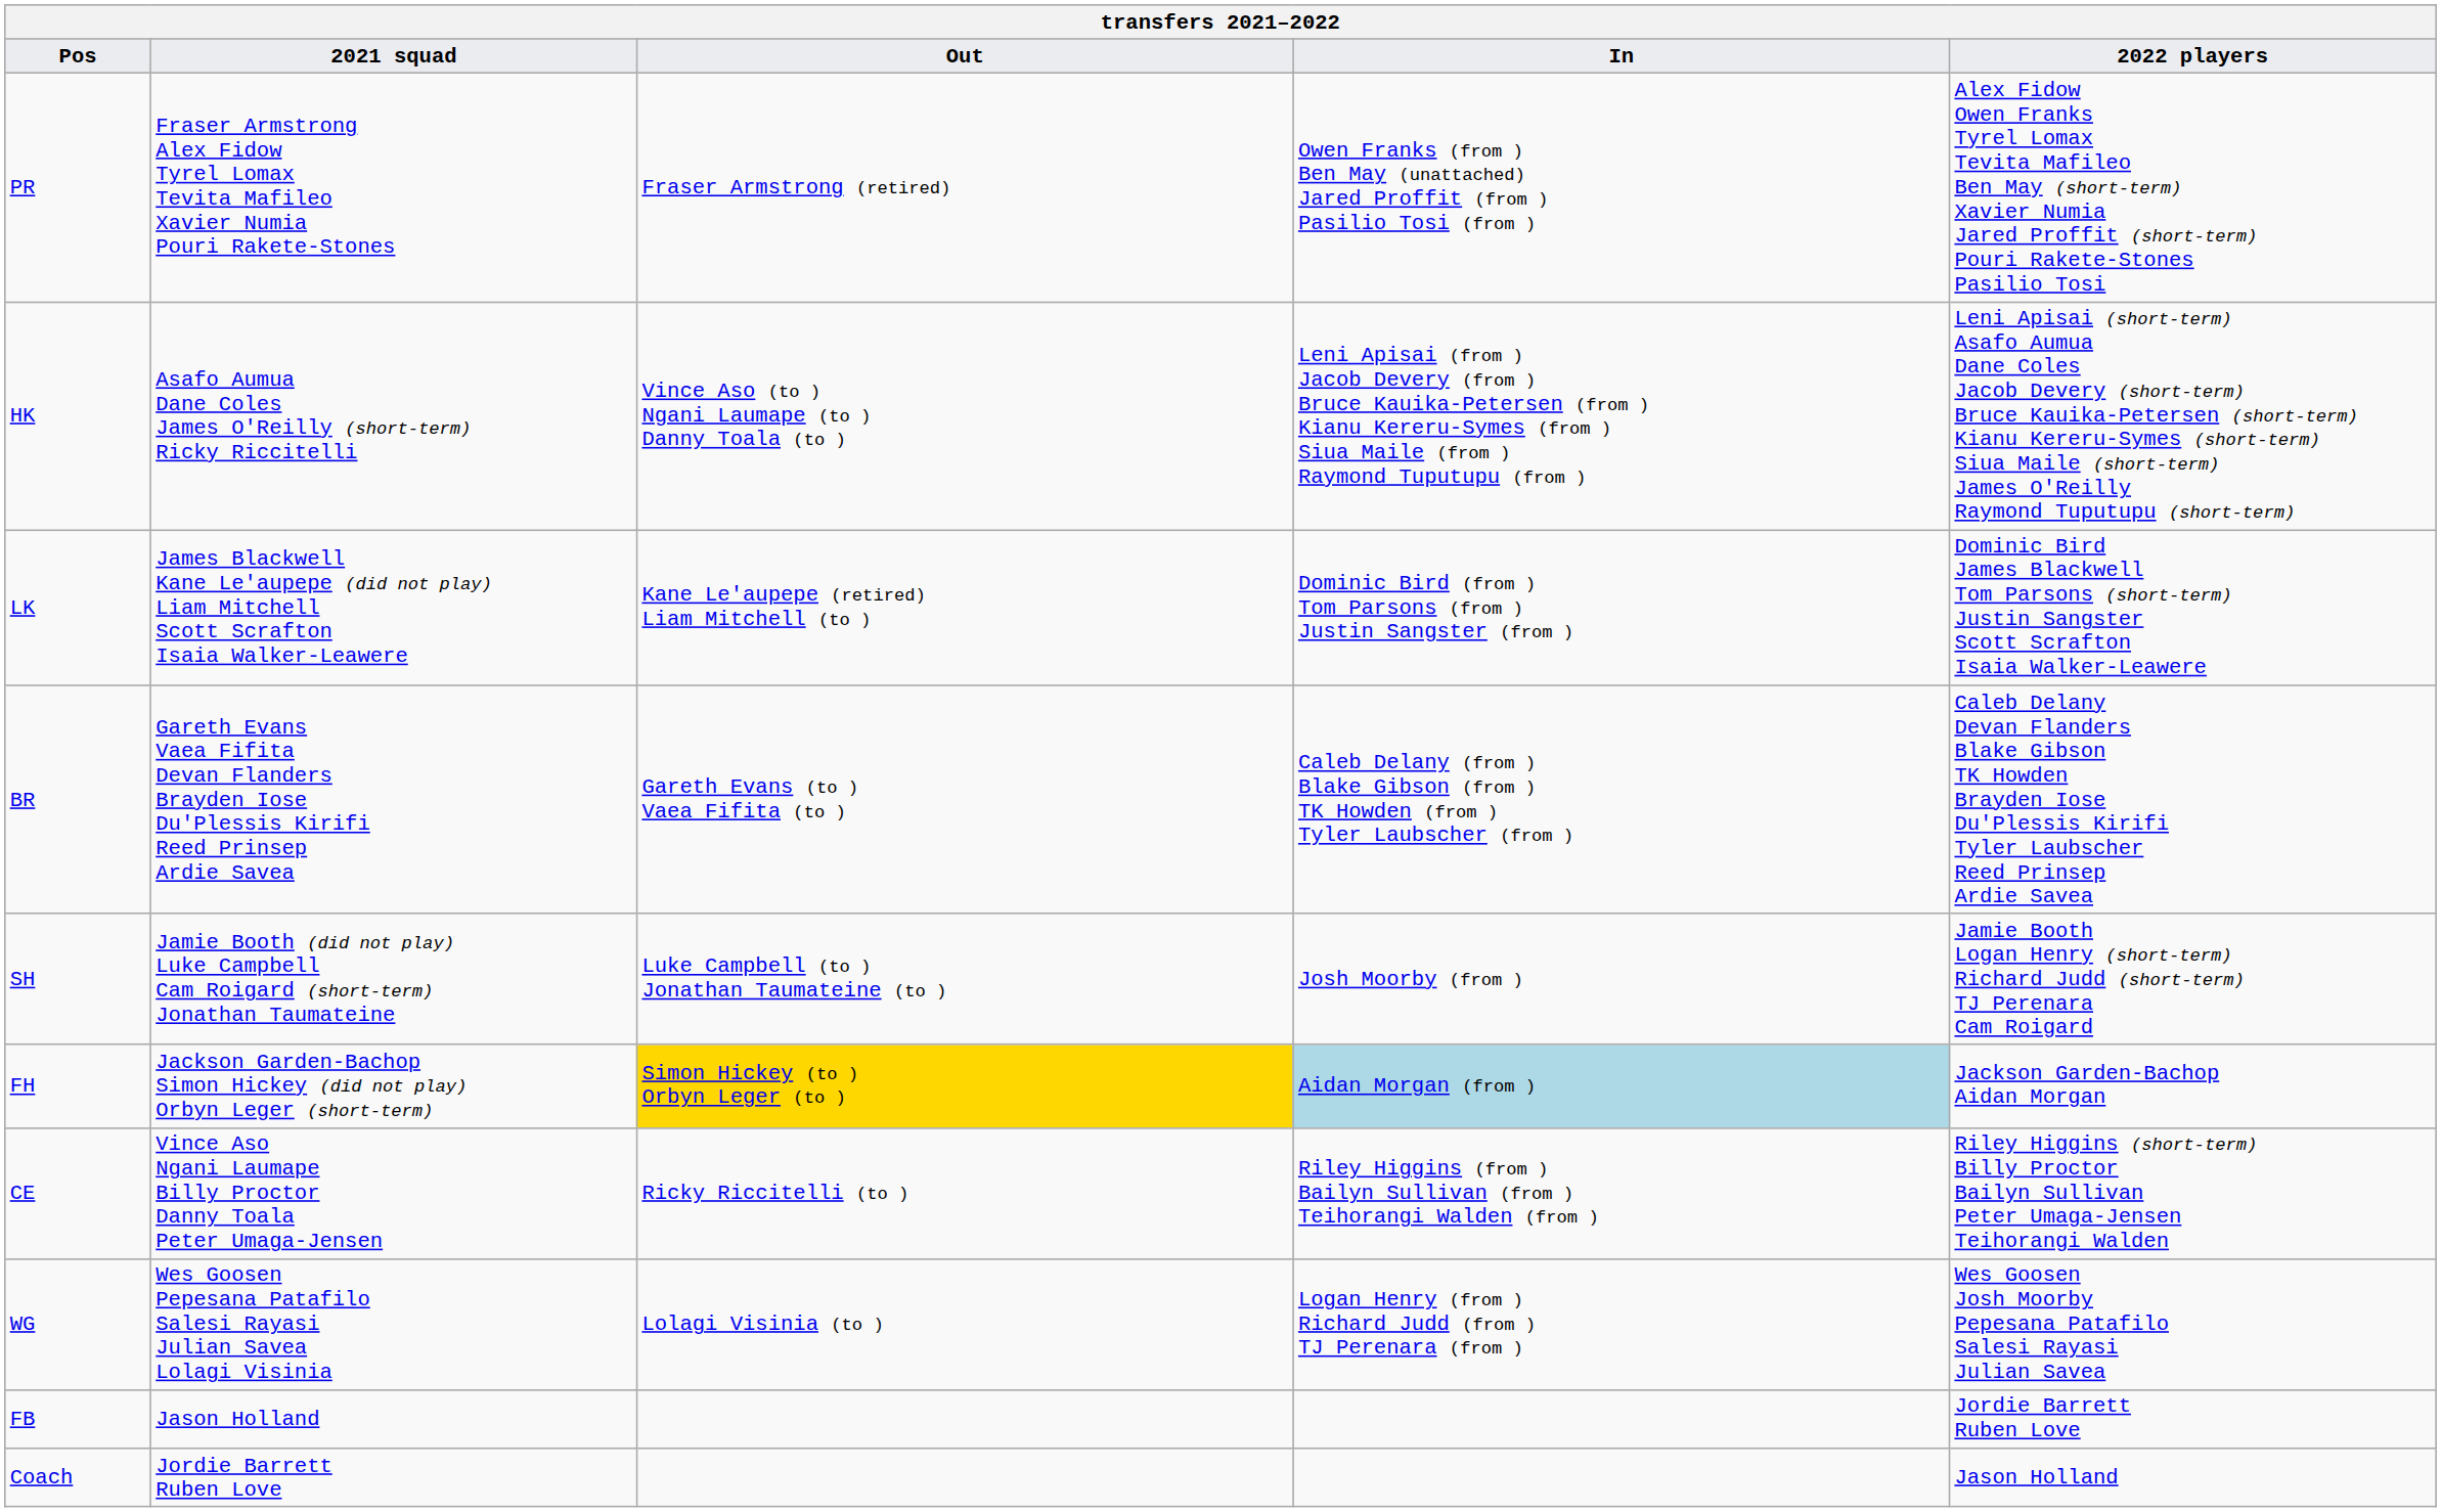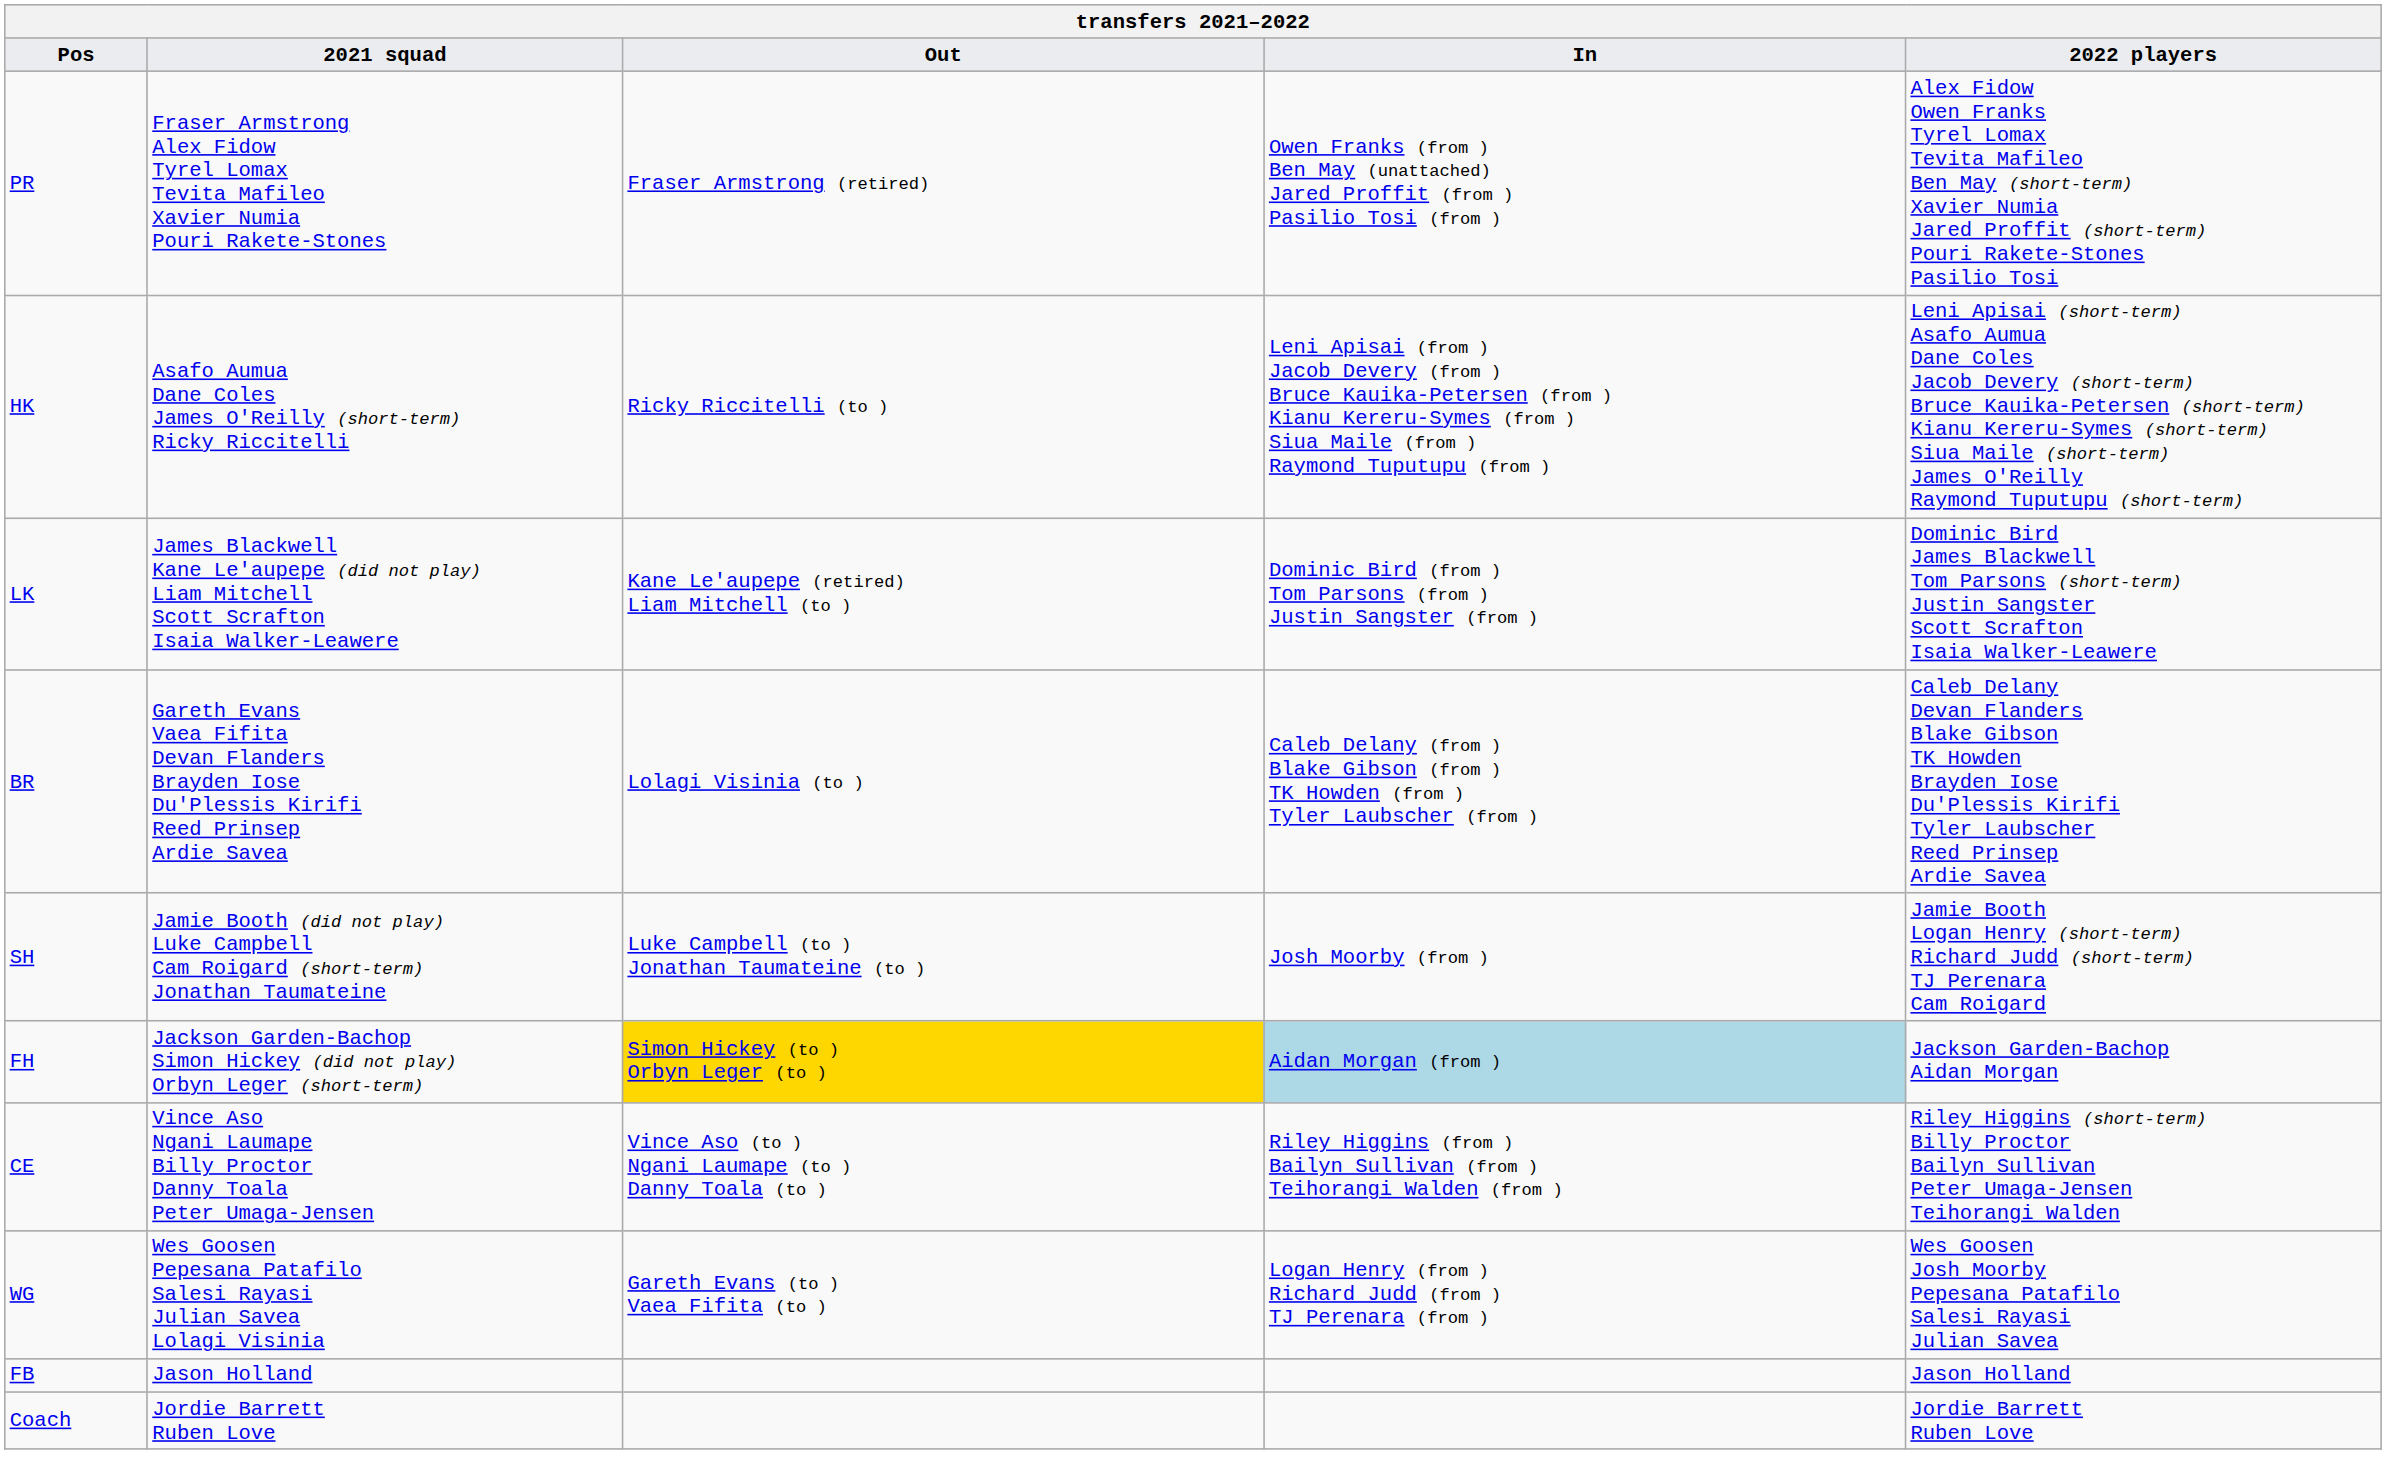 <table class="wikitable" style="text-align: left; width:95%">
 <tr>
 <th colspan="100%"> transfers 2021–2022</th>
 </tr>
 <tr>
 <th style="background:#ebecf0; width:6%;">Pos</th>
 <th style="background:#ebecf0; width:20%;">2021 squad</th>
 <th style="background:#ebecf0; width:27%;">Out</th>
 <th style="background:#ebecf0; width:27%;">In</th>
 <th style="background:#ebecf0; width:20%;">2022 players</th>
 </tr>
 <tr>
 <td><a href='#'>PR</a></td>
 <td> <a href='#'>Fraser Armstrong</a> <br> <a href='#'>Alex Fidow</a> <br> <a href='#'>Tyrel Lomax</a> <br> <a href='#'>Tevita Mafileo</a> <br> <a href='#'>Xavier Numia</a> <br> <a href='#'>Pouri Rakete-Stones</a></td>
 <td>  <a href='#'>Fraser Armstrong</a> <small>(retired)</small></td>
 <td>  <a href='#'>Owen Franks</a> <small>(from )</small> <br>  <a href='#'>Ben May</a> <small>(unattached)</small> <br>  <a href='#'>Jared Proffit</a> <small>(from )</small> <br>  <a href='#'>Pasilio Tosi</a> <small>(from )</small></td>
 <td> <a href='#'>Alex Fidow</a> <br> <a href='#'>Owen Franks</a> <br> <a href='#'>Tyrel Lomax</a> <br> <a href='#'>Tevita Mafileo</a> <br> <a href='#'>Ben May</a> <small><em>(short-term)</em></small> <br> <a href='#'>Xavier Numia</a> <br> <a href='#'>Jared Proffit</a> <small><em>(short-term)</em></small> <br> <a href='#'>Pouri Rakete-Stones</a> <br> <a href='#'>Pasilio Tosi</a></td>
 </tr>
 <tr>
 <td><a href='#'>HK</a></td>
 <td> <a href='#'>Asafo Aumua</a> <br> <a href='#'>Dane Coles</a> <br> <a href='#'>James O'Reilly</a> <small><em>(short-term)</em></small> <br> <a href='#'>Ricky Riccitelli</a></td>
-<td>  <a href='#'>Vince Aso</a> <small>(to )</small> <br>  <a href='#'>Ngani Laumape</a> <small>(to )</small> <br>  <a href='#'>Danny Toala</a> <small>(to )</small></td>
+<td>  <a href='#'>Ricky Riccitelli</a> <small>(to )</small></td>
 <td>  <a href='#'>Leni Apisai</a> <small>(from )</small> <br>  <a href='#'>Jacob Devery</a> <small>(from )</small> <br>  <a href='#'>Bruce Kauika-Petersen</a> <small>(from )</small> <br>  <a href='#'>Kianu Kereru-Symes</a> <small>(from )</small> <br>  <a href='#'>Siua Maile</a> <small>(from )</small> <br>  <a href='#'>Raymond Tuputupu</a> <small>(from )</small></td>
 <td> <a href='#'>Leni Apisai</a> <small><em>(short-term)</em></small> <br> <a href='#'>Asafo Aumua</a> <br> <a href='#'>Dane Coles</a> <br> <a href='#'>Jacob Devery</a> <small><em>(short-term)</em></small> <br> <a href='#'>Bruce Kauika-Petersen</a> <small><em>(short-term)</em></small> <br> <a href='#'>Kianu Kereru-Symes</a> <small><em>(short-term)</em></small> <br> <a href='#'>Siua Maile</a> <small><em>(short-term)</em></small> <br> <a href='#'>James O'Reilly</a> <br> <a href='#'>Raymond Tuputupu</a> <small><em>(short-term)</em></small></td>
 </tr>
 <tr>
 <td><a href='#'>LK</a></td>
 <td> <a href='#'>James Blackwell</a> <br> <a href='#'>Kane Le'aupepe</a> <small><em>(did not play)</em></small> <br> <a href='#'>Liam Mitchell</a> <br> <a href='#'>Scott Scrafton</a> <br> <a href='#'>Isaia Walker-Leawere</a></td>
 <td>  <a href='#'>Kane Le'aupepe</a> <small>(retired)</small> <br>  <a href='#'>Liam Mitchell</a> <small>(to )</small></td>
 <td>  <a href='#'>Dominic Bird</a> <small>(from )</small> <br>  <a href='#'>Tom Parsons</a> <small>(from )</small> <br>  <a href='#'>Justin Sangster</a> <small>(from )</small></td>
 <td> <a href='#'>Dominic Bird</a> <br> <a href='#'>James Blackwell</a> <br> <a href='#'>Tom Parsons</a> <small><em>(short-term)</em></small> <br> <a href='#'>Justin Sangster</a> <br> <a href='#'>Scott Scrafton</a> <br> <a href='#'>Isaia Walker-Leawere</a></td>
 </tr>
 <tr>
 <td><a href='#'>BR</a></td>
 <td> <a href='#'>Gareth Evans</a> <br> <a href='#'>Vaea Fifita</a> <br> <a href='#'>Devan Flanders</a> <br> <a href='#'>Brayden Iose</a> <br> <a href='#'>Du'Plessis Kirifi</a> <br> <a href='#'>Reed Prinsep</a> <br> <a href='#'>Ardie Savea</a></td>
-<td>  <a href='#'>Gareth Evans</a> <small>(to )</small> <br>  <a href='#'>Vaea Fifita</a> <small>(to )</small></td>
+<td>  <a href='#'>Lolagi Visinia</a> <small>(to )</small></td>
 <td>  <a href='#'>Caleb Delany</a> <small>(from )</small> <br>  <a href='#'>Blake Gibson</a> <small>(from )</small> <br>  <a href='#'>TK Howden</a> <small>(from )</small> <br>  <a href='#'>Tyler Laubscher</a> <small>(from )</small></td>
 <td> <a href='#'>Caleb Delany</a> <br> <a href='#'>Devan Flanders</a> <br> <a href='#'>Blake Gibson</a> <br> <a href='#'>TK Howden</a> <br> <a href='#'>Brayden Iose</a> <br> <a href='#'>Du'Plessis Kirifi</a> <br> <a href='#'>Tyler Laubscher</a> <br> <a href='#'>Reed Prinsep</a> <br> <a href='#'>Ardie Savea</a></td>
 </tr>
 <tr>
 <td><a href='#'>SH</a></td>
 <td> <a href='#'>Jamie Booth</a> <small><em>(did not play)</em></small> <br> <a href='#'>Luke Campbell</a> <br> <a href='#'>Cam Roigard</a> <small><em>(short-term)</em></small> <br> <a href='#'>Jonathan Taumateine</a></td>
 <td>  <a href='#'>Luke Campbell</a> <small>(to )</small> <br>  <a href='#'>Jonathan Taumateine</a> <small>(to )</small></td>
 <td>  <a href='#'>Josh Moorby</a> <small>(from )</small></td>
 <td> <a href='#'>Jamie Booth</a> <br> <a href='#'>Logan Henry</a> <small><em>(short-term)</em></small> <br> <a href='#'>Richard Judd</a> <small><em>(short-term)</em></small> <br> <a href='#'>TJ Perenara</a> <br> <a href='#'>Cam Roigard</a></td>
 </tr>
 <tr>
 <td><a href='#'>FH</a></td>
 <td> <a href='#'>Jackson Garden-Bachop</a>  <br> <a href='#'>Simon Hickey</a> <small><em>(did not play)</em></small> <br> <a href='#'>Orbyn Leger</a> <small><em>(short-term)</em></small></td>
 <td style="background: gold;">  <a href='#'>Simon Hickey</a> <small>(to )</small> <br>  <a href='#'>Orbyn Leger</a> <small>(to )</small></td>
 <td style="background: lightblue;">  <a href='#'>Aidan Morgan</a> <small>(from )</small></td>
 <td> <a href='#'>Jackson Garden-Bachop</a> <br> <a href='#'>Aidan Morgan</a></td>
 </tr>
 <tr>
 <td><a href='#'>CE</a></td>
 <td> <a href='#'>Vince Aso</a> <br> <a href='#'>Ngani Laumape</a> <br> <a href='#'>Billy Proctor</a> <br> <a href='#'>Danny Toala</a> <br> <a href='#'>Peter Umaga-Jensen</a></td>
-<td>  <a href='#'>Ricky Riccitelli</a> <small>(to )</small></td>
+<td>  <a href='#'>Vince Aso</a> <small>(to )</small> <br>  <a href='#'>Ngani Laumape</a> <small>(to )</small> <br>  <a href='#'>Danny Toala</a> <small>(to )</small></td>
 <td>  <a href='#'>Riley Higgins</a> <small>(from )</small> <br>  <a href='#'>Bailyn Sullivan</a> <small>(from )</small> <br>  <a href='#'>Teihorangi Walden</a> <small>(from )</small></td>
 <td> <a href='#'>Riley Higgins</a> <small><em>(short-term)</em></small> <br> <a href='#'>Billy Proctor</a> <br> <a href='#'>Bailyn Sullivan</a> <br> <a href='#'>Peter Umaga-Jensen</a> <br> <a href='#'>Teihorangi Walden</a></td>
 </tr>
 <tr>
 <td><a href='#'>WG</a></td>
 <td> <a href='#'>Wes Goosen</a> <br> <a href='#'>Pepesana Patafilo</a> <br> <a href='#'>Salesi Rayasi</a> <br> <a href='#'>Julian Savea</a> <br> <a href='#'>Lolagi Visinia</a></td>
-<td>  <a href='#'>Lolagi Visinia</a> <small>(to )</small></td>
+<td>  <a href='#'>Gareth Evans</a> <small>(to )</small> <br>  <a href='#'>Vaea Fifita</a> <small>(to )</small></td>
 <td>  <a href='#'>Logan Henry</a> <small>(from )</small> <br>  <a href='#'>Richard Judd</a> <small>(from )</small> <br>  <a href='#'>TJ Perenara</a> <small>(from )</small></td>
 <td> <a href='#'>Wes Goosen</a> <br> <a href='#'>Josh Moorby</a> <br> <a href='#'>Pepesana Patafilo</a> <br> <a href='#'>Salesi Rayasi</a> <br> <a href='#'>Julian Savea</a></td>
 </tr>
 <tr>
 <td><a href='#'>FB</a></td>
 <td> <a href='#'>Jason Holland</a></td>
 <td></td>
 <td></td>
-<td> <a href='#'>Jordie Barrett</a> <br> <a href='#'>Ruben Love</a></td>
+<td> <a href='#'>Jason Holland</a></td>
 </tr>
 <tr>
 <td><a href='#'>Coach</a></td>
 <td> <a href='#'>Jordie Barrett</a> <br> <a href='#'>Ruben Love</a></td>
 <td></td>
 <td></td>
-<td> <a href='#'>Jason Holland</a></td>
+<td> <a href='#'>Jordie Barrett</a> <br> <a href='#'>Ruben Love</a></td>
 </tr>
 </table>
